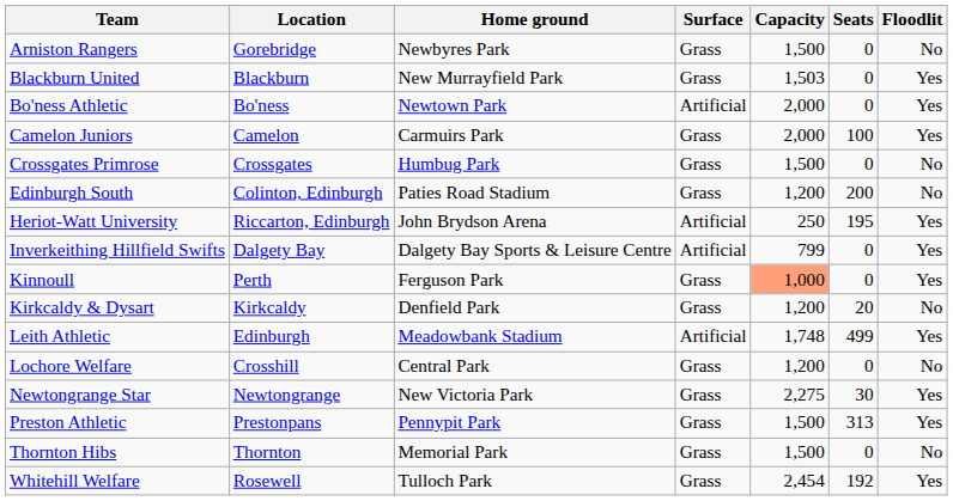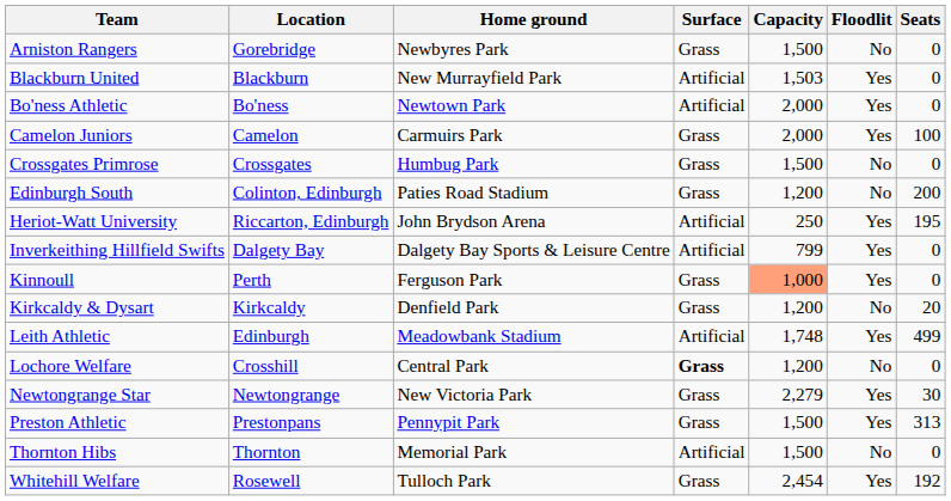 <table class="wikitable sortable">
 <tr>
 <th>Team</th>
 <th>Location</th>
 <th>Home ground</th>
 <th>Surface</th>
 <th data-sort-type="number">Capacity</th>
+<th>Floodlit</th>
 <th data-sort-type="number">Seats</th>
-<th>Floodlit</th>
 </tr>
 <tr>
 <td><a href='#'>Arniston Rangers</a></td>
 <td><a href='#'>Gorebridge</a></td>
 <td>Newbyres Park</td>
 <td>Grass</td>
 <td align=right>1,500</td>
+<td align=right>No</td>
 <td align=right>0</td>
-<td align=right>No</td>
 </tr>
 <tr>
 <td><a href='#'>Blackburn United</a> </td>
 <td><a href='#'>Blackburn</a></td>
 <td>New Murrayfield Park</td>
-<td>Grass</td>
+<td>Artificial</td>
 <td align=right>1,503</td>
+<td align=right>Yes</td>
 <td align=right>0</td>
-<td align=right>Yes</td>
 </tr>
 <tr>
 <td><a href='#'>Bo'ness Athletic</a></td>
 <td><a href='#'>Bo'ness</a></td>
 <td><a href='#'>Newtown Park</a></td>
 <td>Artificial</td>
 <td align=right>2,000</td>
+<td align=right>Yes</td>
 <td align=right>0</td>
-<td align=right>Yes</td>
 </tr>
 <tr>
 <td><a href='#'>Camelon Juniors</a> </td>
 <td><a href='#'>Camelon</a></td>
 <td>Carmuirs Park</td>
 <td>Grass</td>
 <td align=right>2,000</td>
+<td align=right>Yes</td>
 <td align=right>100</td>
-<td align=right>Yes</td>
 </tr>
 <tr>
 <td><a href='#'>Crossgates Primrose</a></td>
 <td><a href='#'>Crossgates</a></td>
 <td><a href='#'>Humbug Park</a></td>
 <td>Grass</td>
 <td align=right>1,500</td>
+<td align=right>No</td>
 <td align=right>0</td>
-<td align=right>No</td>
 </tr>
 <tr>
 <td><a href='#'>Edinburgh South</a></td>
 <td><a href='#'>Colinton, Edinburgh</a></td>
 <td>Paties Road Stadium</td>
 <td>Grass</td>
 <td align=right>1,200</td>
+<td align=right>No</td>
 <td align=right>200</td>
-<td align=right>No</td>
 </tr>
 <tr>
 <td><a href='#'>Heriot-Watt University</a></td>
 <td><a href='#'>Riccarton, Edinburgh</a></td>
 <td>John Brydson Arena</td>
 <td>Artificial</td>
 <td align=right>250</td>
+<td align=right>Yes</td>
 <td align=right>195</td>
-<td align=right>Yes</td>
 </tr>
 <tr>
 <td><a href='#'>Inverkeithing Hillfield Swifts</a></td>
 <td><a href='#'>Dalgety Bay</a></td>
 <td>Dalgety Bay Sports & Leisure Centre</td>
 <td>Artificial</td>
 <td align=right>799</td>
+<td align=right>Yes</td>
 <td align=right>0</td>
-<td align=right>Yes</td>
 </tr>
 <tr>
 <td><a href='#'>Kinnoull</a></td>
 <td><a href='#'>Perth</a></td>
 <td>Ferguson Park</td>
 <td>Grass</td>
 <td align=right style="background: lightsalmon;">1,000</td>
+<td align=right>Yes</td>
 <td align=right>0</td>
-<td align=right>Yes</td>
 </tr>
 <tr>
 <td><a href='#'>Kirkcaldy & Dysart</a></td>
 <td><a href='#'>Kirkcaldy</a></td>
 <td>Denfield Park</td>
 <td>Grass</td>
 <td align=right>1,200</td>
+<td align=right>No</td>
 <td align=right>20</td>
-<td align=right>No</td>
 </tr>
 <tr>
 <td><a href='#'>Leith Athletic</a></td>
 <td><a href='#'>Edinburgh</a></td>
 <td><a href='#'>Meadowbank Stadium</a></td>
 <td>Artificial</td>
 <td align=right>1,748</td>
+<td align=right>Yes</td>
 <td align=right>499</td>
-<td align=right>Yes</td>
 </tr>
 <tr>
 <td><a href='#'>Lochore Welfare</a></td>
 <td><a href='#'>Crosshill</a></td>
 <td>Central Park</td>
-<td>Grass</td>
+<td><strong>Grass</strong></td>
 <td align=right>1,200</td>
+<td align=right>No</td>
 <td align=right>0</td>
-<td align=right>No</td>
 </tr>
 <tr>
 <td><a href='#'>Newtongrange Star</a> </td>
 <td><a href='#'>Newtongrange</a></td>
 <td>New Victoria Park</td>
 <td>Grass</td>
-<td align=right>2,275</td>
+<td align=right>2,279</td>
+<td align=right>Yes</td>
 <td align=right>30</td>
-<td align=right>Yes</td>
 </tr>
 <tr>
 <td><a href='#'>Preston Athletic</a> </td>
 <td><a href='#'>Prestonpans</a></td>
 <td><a href='#'>Pennypit Park</a></td>
 <td>Grass</td>
 <td align=right>1,500</td>
+<td align=right>Yes</td>
 <td align=right>313</td>
-<td align=right>Yes</td>
 </tr>
 <tr>
 <td><a href='#'>Thornton Hibs</a></td>
 <td><a href='#'>Thornton</a></td>
 <td>Memorial Park</td>
-<td>Grass</td>
+<td>Artificial</td>
 <td align=right>1,500</td>
+<td align=right>No</td>
 <td align=right>0</td>
-<td align=right>No</td>
 </tr>
 <tr>
 <td><a href='#'>Whitehill Welfare</a> </td>
 <td><a href='#'>Rosewell</a></td>
 <td>Tulloch Park</td>
 <td>Grass</td>
 <td align=right>2,454</td>
+<td align=right>Yes</td>
 <td align=right>192</td>
-<td align=right>Yes</td>
 </tr>
 </table>
